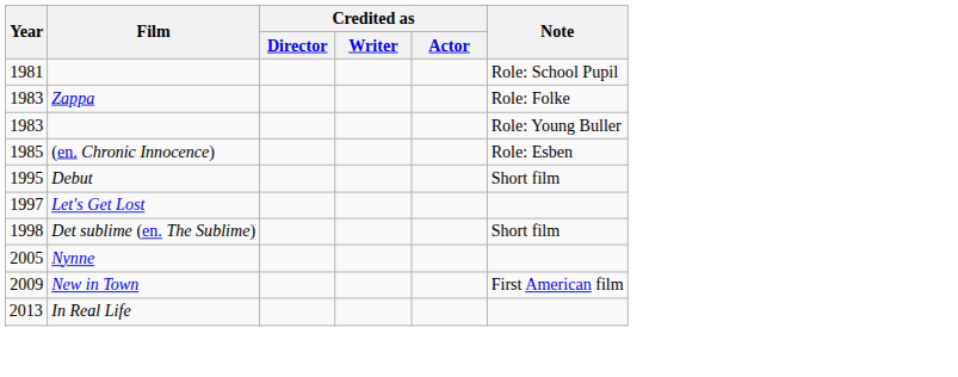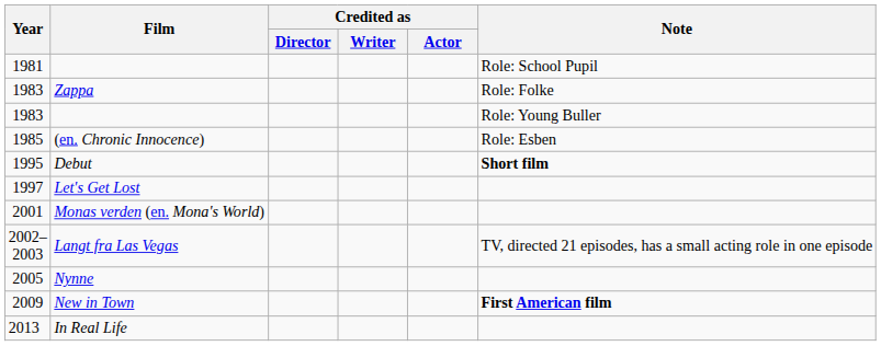 <table class="wikitable">
 <tr>
 <th rowspan="2" width="33">Year</th>
 <th rowspan="2">Film</th>
 <th colspan="3">Credited as</th>
 <th rowspan="2">Note</th>
 </tr>
 <tr>
 <th width="65"><a href='#'>Director</a></th>
 <th width="65"><a href='#'>Writer</a></th>
 <th width="65"><a href='#'>Actor</a></th>
 </tr>
 <tr align="center">
 <td align="center">1981</td>
 <td align="left"><em></em></td>
 <td></td>
 <td></td>
 <td></td>
 <td align="left">Role: School Pupil</td>
 </tr>
 <tr align="center">
 <td align="center">1983</td>
 <td align="left"><em><a href='#'>Zappa</a></em></td>
 <td></td>
 <td></td>
 <td></td>
 <td align="left">Role: Folke</td>
 </tr>
 <tr align="center">
 <td align="center">1983</td>
 <td align="left"><em></em></td>
 <td></td>
 <td></td>
 <td></td>
 <td align="left">Role: Young Buller</td>
 </tr>
 <tr align="center">
 <td rowspan="1" align="center">1985</td>
 <td align="left"><em></em> (<a href='#'>en.</a> <em>Chronic Innocence</em>)</td>
 <td></td>
 <td></td>
 <td></td>
 <td align="left">Role: Esben</td>
 </tr>
 <tr align="center">
 <td align="center" rowspan="1">1995</td>
 <td align="left"><em>Debut</em></td>
 <td></td>
 <td></td>
 <td></td>
-<td align="left">Short film</td>
+<td align="left"><strong>Short film</strong></td>
 </tr>
 <tr align="center">
 <td align="center" rowspan="1">1997</td>
 <td align="left"><em><a href='#'>Let's Get Lost</a></em></td>
 <td></td>
 <td></td>
 <td></td>
 <td align="left"></td>
 </tr>
 <tr align="center">
-<td align="center">1998</td>
-<td align="left"><em>Det sublime</em> (<a href='#'>en.</a> <em>The Sublime</em>)</td>
+<td align="center">2001</td>
+<td align="left"><em><a href='#'>Monas verden</a></em> (<a href='#'>en.</a> <em>Mona's World</em>)</td>
 <td></td>
 <td></td>
 <td></td>
-<td align="left">Short film</td>
+<td align="left"></td>
+</tr>
+<tr align="center">
+<td align="center">2002–2003</td>
+<td align="left"><em><a href='#'>Langt fra Las Vegas</a></em></td>
+<td></td>
+<td></td>
+<td></td>
+<td align="left">TV, directed 21 episodes, has a small acting role in one episode</td>
 </tr>
 <tr align="center">
 <td align="center">2005</td>
 <td align="left"><em><a href='#'>Nynne</a></em></td>
 <td></td>
 <td></td>
 <td></td>
 <td align="left"></td>
 </tr>
 <tr align="center">
 <td align="center">2009</td>
 <td align="left"><em><a href='#'>New in Town</a></em></td>
 <td></td>
 <td></td>
 <td></td>
-<td align="left">First <a href='#'>American</a> film</td>
+<td align="left"><strong>First <a href='#'>American</a> film</strong></td>
 </tr>
 <tr>
 <td>2013</td>
 <td><em>In Real Life</em></td>
 <td></td>
 <td></td>
 <td></td>
 <td></td>
 </tr>
 </table>
